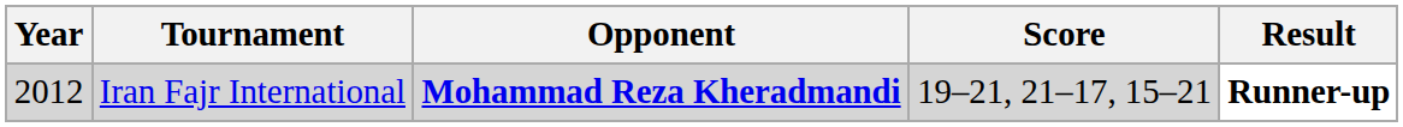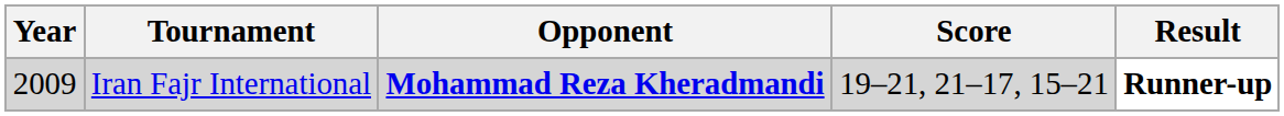 <table class="sortable wikitable" style="font-size: 90%;">
 <tr>
 <th>Year</th>
 <th>Tournament</th>
 <th>Opponent</th>
 <th>Score</th>
 <th>Result</th>
 </tr>
 <tr style="background:#D5D5D5">
-<td align="center">2012</td>
+<td align="center">2009</td>
 <td align="left"><a href='#'>Iran Fajr International</a></td>
 <td align="left"><strong> <a href='#'>Mohammad Reza Kheradmandi</a></strong></td>
 <td align="left">19–21, 21–17, 15–21</td>
 <td style="text-align:left; background:white"> <strong>Runner-up</strong></td>
 </tr>
 </table>
